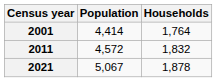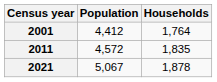 <table class="wikitable" style="text-align: center;">
 <tr>
 <th scope="col">Census year</th>
 <th scope="col">Population</th>
 <th scope="col">Households</th>
 </tr>
 <tr>
 <th scope="row">2001 </th>
-<td>4,414</td>
+<td>4,412</td>
 <td>1,764</td>
 </tr>
 <tr>
 <th scope="row">2011 </th>
 <td>4,572</td>
-<td>1,832</td>
+<td>1,835</td>
 </tr>
 <tr>
 <th scope="row">2021 </th>
 <td>5,067</td>
 <td>1,878</td>
 </tr>
 </table>
